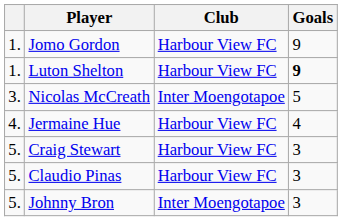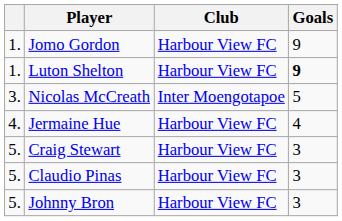 <table class="wikitable">
 <tr>
 <th></th>
 <th>Player</th>
 <th>Club</th>
 <th>Goals</th>
 </tr>
 <tr>
 <td>1.</td>
 <td> <a href='#'>Jomo Gordon</a></td>
 <td><a href='#'>Harbour View FC</a></td>
 <td>9</td>
 </tr>
 <tr>
 <td>1.</td>
 <td> <a href='#'>Luton Shelton</a></td>
 <td><a href='#'>Harbour View FC</a></td>
 <td><strong>9</strong></td>
 </tr>
 <tr>
 <td>3.</td>
 <td> <a href='#'>Nicolas McCreath</a></td>
 <td><a href='#'>Inter Moengotapoe</a></td>
 <td>5</td>
 </tr>
 <tr>
 <td>4.</td>
 <td> <a href='#'>Jermaine Hue</a></td>
 <td><a href='#'>Harbour View FC</a></td>
 <td>4</td>
 </tr>
 <tr>
 <td>5.</td>
 <td> <a href='#'>Craig Stewart</a></td>
 <td><a href='#'>Harbour View FC</a></td>
 <td>3</td>
 </tr>
 <tr>
 <td>5.</td>
 <td> <a href='#'>Claudio Pinas</a></td>
 <td><a href='#'>Harbour View FC</a></td>
 <td>3</td>
 </tr>
 <tr>
 <td>5.</td>
 <td> <a href='#'>Johnny Bron</a></td>
-<td><a href='#'>Inter Moengotapoe</a></td>
+<td><a href='#'>Harbour View FC</a></td>
 <td>3</td>
 </tr>
 </table>
